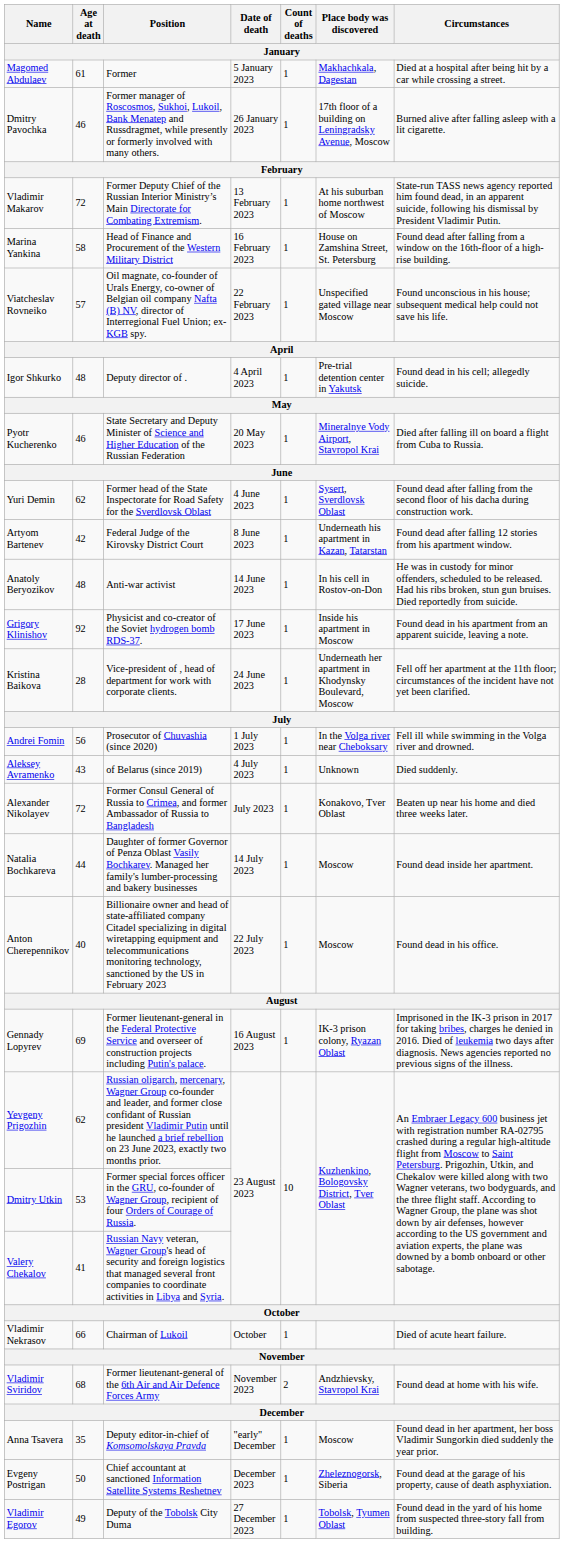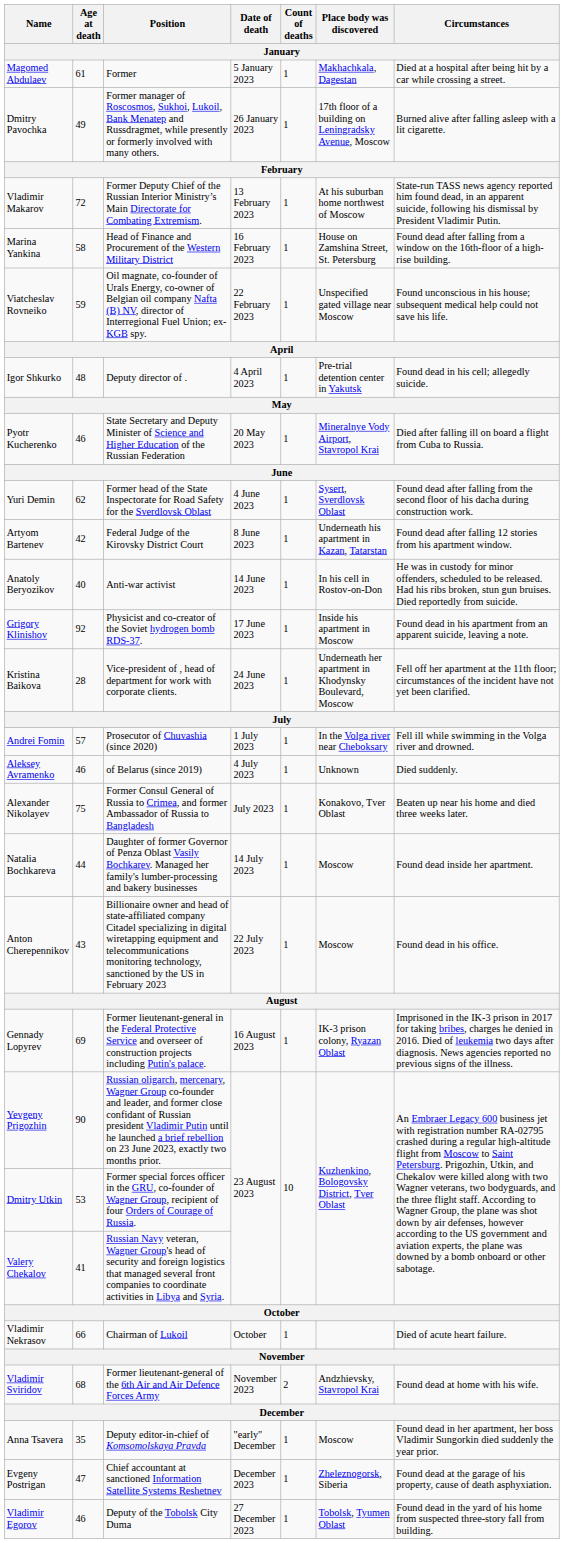 <table class="wikitable sortable">
 <tr>
 <th>Name</th>
 <th>Age at death</th>
 <th>Position</th>
 <th>Date of death</th>
 <th>Count of deaths</th>
 <th>Place body was discovered</th>
 <th>Circumstances</th>
 </tr>
 <tr>
 <th colspan="7">January</th>
 </tr>
 <tr>
 <td><a href='#'>Magomed Abdulaev</a></td>
 <td>61</td>
 <td>Former </td>
 <td>5 January 2023</td>
 <td>1</td>
 <td> <a href='#'>Makhachkala</a>, <a href='#'>Dagestan</a></td>
 <td>Died at a hospital after being hit by a car while crossing a street.</td>
 </tr>
 <tr>
 <td>Dmitry Pavochka</td>
-<td>46</td>
+<td>49</td>
 <td>Former manager of <a href='#'>Roscosmos</a>, <a href='#'>Sukhoi</a>, <a href='#'>Lukoil</a>, <a href='#'>Bank Menatep</a> and Russdragmet, while presently or formerly involved with many others.</td>
 <td>26 January 2023</td>
 <td>1</td>
 <td> 17th floor of a building on <a href='#'>Leningradsky Avenue</a>, Moscow</td>
 <td>Burned alive after falling asleep with a lit cigarette.</td>
 </tr>
 <tr>
 <th colspan="7">February</th>
 </tr>
 <tr>
 <td>Vladimir Makarov</td>
 <td>72</td>
 <td>Former Deputy Chief of the Russian Interior Ministry’s Main <a href='#'>Directorate for Combating Extremism</a>.</td>
 <td>13 February 2023</td>
 <td>1</td>
 <td> At his suburban home northwest of Moscow</td>
 <td>State-run TASS news agency reported him found dead, in an apparent suicide, following his dismissal by President Vladimir Putin.</td>
 </tr>
 <tr>
 <td>Marina Yankina</td>
 <td>58</td>
 <td>Head of Finance and Procurement of the <a href='#'>Western Military District</a></td>
 <td>16 February 2023</td>
 <td>1</td>
 <td> House on Zamshina Street, St. Petersburg</td>
 <td>Found dead after falling from a window on the 16th-floor of a high-rise building.</td>
 </tr>
 <tr>
 <td>Viatcheslav Rovneiko</td>
-<td>57</td>
+<td>59</td>
 <td>Oil magnate, co-founder of Urals Energy, co-owner of Belgian oil company <a href='#'>Nafta (B) NV</a>, director of Interregional Fuel Union; ex-<a href='#'>KGB</a> spy.</td>
 <td>22 February 2023</td>
 <td>1</td>
 <td> Unspecified gated village near Moscow</td>
 <td>Found unconscious in his house; subsequent medical help could not save his life.</td>
 </tr>
 <tr>
 <th colspan="7">April</th>
 </tr>
 <tr>
 <td>Igor Shkurko</td>
 <td>48</td>
 <td>Deputy director of .</td>
 <td>4 April 2023</td>
 <td>1</td>
 <td> Pre-trial detention center in <a href='#'>Yakutsk</a></td>
 <td>Found dead in his cell; allegedly suicide.</td>
 </tr>
 <tr>
 <th colspan="7">May</th>
 </tr>
 <tr>
 <td>Pyotr Kucherenko</td>
 <td>46</td>
 <td>State Secretary and Deputy Minister of <a href='#'>Science and Higher Education</a> of the Russian Federation</td>
 <td>20 May 2023</td>
 <td>1</td>
 <td> <a href='#'>Mineralnye Vody Airport</a>, <a href='#'>Stavropol Krai</a></td>
 <td>Died after falling ill on board a flight from Cuba to Russia.</td>
 </tr>
 <tr>
 <th colspan="7">June</th>
 </tr>
 <tr>
 <td>Yuri Demin</td>
 <td>62</td>
 <td>Former head of the State Inspectorate for Road Safety for the <a href='#'>Sverdlovsk Oblast</a></td>
 <td>4 June 2023</td>
 <td>1</td>
 <td> <a href='#'>Sysert</a>, <a href='#'>Sverdlovsk Oblast</a></td>
 <td>Found dead after falling from the second floor of his dacha during construction work.</td>
 </tr>
 <tr>
 <td>Artyom Bartenev</td>
 <td>42</td>
 <td>Federal Judge of the Kirovsky District Court</td>
 <td>8 June 2023</td>
 <td>1</td>
 <td> Underneath his apartment in <a href='#'>Kazan</a>, <a href='#'>Tatarstan</a></td>
 <td>Found dead after falling 12 stories from his apartment window.</td>
 </tr>
 <tr>
 <td>Anatoly Beryozikov</td>
-<td>48</td>
+<td>40</td>
 <td>Anti-war activist</td>
 <td>14 June 2023</td>
 <td>1</td>
 <td> In his cell in Rostov-on-Don</td>
 <td>He was in custody for minor offenders, scheduled to be released. Had his ribs broken, stun gun bruises. Died reportedly from suicide.</td>
 </tr>
 <tr>
 <td><a href='#'>Grigory Klinishov</a></td>
 <td>92</td>
 <td>Physicist and co-creator of the Soviet <a href='#'>hydrogen bomb</a> <a href='#'>RDS-37</a>.</td>
 <td>17 June 2023</td>
 <td>1</td>
 <td> Inside his apartment in Moscow</td>
 <td>Found dead in his apartment from an apparent suicide, leaving a note.</td>
 </tr>
 <tr>
 <td>Kristina Baikova</td>
 <td>28</td>
 <td>Vice-president of , head of department for work with corporate clients.</td>
 <td>24 June 2023</td>
 <td>1</td>
 <td> Underneath her apartment in Khodynsky Boulevard, Moscow</td>
 <td>Fell off her apartment at the 11th floor; circumstances of the incident have not yet been clarified.</td>
 </tr>
 <tr>
 <th colspan="7">July</th>
 </tr>
 <tr>
 <td><a href='#'>Andrei Fomin</a></td>
-<td>56</td>
+<td>57</td>
 <td>Prosecutor of <a href='#'>Chuvashia</a> (since 2020)</td>
 <td>1 July 2023</td>
 <td>1</td>
 <td> In the <a href='#'>Volga river</a> near <a href='#'>Cheboksary</a></td>
 <td>Fell ill while swimming in the Volga river and drowned.</td>
 </tr>
 <tr>
 <td><a href='#'>Aleksey Avramenko</a></td>
-<td>43</td>
+<td>46</td>
 <td> of Belarus (since 2019)</td>
 <td>4 July 2023</td>
 <td>1</td>
 <td>Unknown</td>
 <td>Died suddenly.</td>
 </tr>
 <tr>
 <td>Alexander Nikolayev</td>
-<td>72</td>
+<td>75</td>
 <td>Former Consul General of Russia to <a href='#'>Crimea</a>, and former Ambassador of Russia to <a href='#'>Bangladesh</a></td>
 <td>July 2023</td>
 <td>1</td>
 <td> Konakovo, Tver Oblast</td>
 <td>Beaten up near his home and died three weeks later.</td>
 </tr>
 <tr>
 <td>Natalia Bochkareva</td>
 <td>44</td>
 <td>Daughter of former Governor of Penza Oblast <a href='#'>Vasily Bochkarev</a>. Managed her family's lumber-processing and bakery businesses</td>
 <td>14 July 2023</td>
 <td>1</td>
 <td> Moscow</td>
 <td>Found dead inside her apartment.</td>
 </tr>
 <tr>
 <td>Anton Cherepennikov</td>
-<td>40</td>
+<td>43</td>
 <td>Billionaire owner and head of state-affiliated company Citadel specializing in digital wiretapping equipment and telecommunications monitoring technology, sanctioned by the US in February 2023</td>
 <td>22 July 2023</td>
 <td>1</td>
 <td> Moscow</td>
 <td>Found dead in his office.</td>
 </tr>
 <tr>
 <th colspan="7">August</th>
 </tr>
 <tr>
 <td>Gennady Lopyrev</td>
 <td>69</td>
 <td>Former lieutenant-general in the <a href='#'>Federal Protective Service</a> and overseer of construction projects including <a href='#'>Putin's palace</a>.</td>
 <td>16 August 2023</td>
 <td>1</td>
 <td> IK-3 prison colony, <a href='#'>Ryazan Oblast</a></td>
 <td>Imprisoned in the IK-3 prison in 2017 for taking <a href='#'>bribes</a>, charges he denied in 2016. Died of <a href='#'>leukemia</a> two days after diagnosis. News agencies reported no previous signs of the illness.</td>
 </tr>
 <tr>
 <td><a href='#'>Yevgeny Prigozhin</a></td>
-<td>62</td>
+<td>90</td>
 <td><a href='#'>Russian oligarch</a>, <a href='#'>mercenary</a>, <a href='#'>Wagner Group</a> co-founder and leader, and former close confidant of Russian president <a href='#'>Vladimir Putin</a> until he launched <a href='#'>a brief rebellion</a> on 23 June 2023, exactly two months prior.</td>
 <td rowspan="3">23 August 2023</td>
 <td rowspan="3">10</td>
 <td rowspan="3"> <a href='#'>Kuzhenkino</a>, <a href='#'>Bologovsky District</a>, <a href='#'>Tver Oblast</a></td>
 <td rowspan="3"><br>An <a href='#'>Embraer Legacy 600</a> business jet with registration number RA-02795 crashed during a regular high-altitude flight from <a href='#'>Moscow</a> to <a href='#'>Saint Petersburg</a>. Prigozhin, Utkin, and Chekalov were killed along with two Wagner veterans, two bodyguards, and the three flight staff. According to Wagner Group, the plane was shot down by air defenses, however according to the US government and aviation experts, the plane was downed by a bomb onboard or other sabotage.</td>
 </tr>
 <tr>
 <td><a href='#'>Dmitry Utkin</a></td>
 <td>53</td>
 <td>Former special forces officer in the <a href='#'>GRU</a>, co-founder of <a href='#'>Wagner Group</a>, recipient of four <a href='#'>Orders of Courage of Russia</a>.</td>
 </tr>
 <tr>
 <td><a href='#'>Valery Chekalov</a></td>
 <td>41</td>
 <td><a href='#'>Russian Navy</a> veteran, <a href='#'>Wagner Group</a>'s head of security and foreign logistics that managed several front companies to coordinate  activities in <a href='#'>Libya</a> and <a href='#'>Syria</a>.</td>
 </tr>
 <tr>
 <th colspan="8">October</th>
 </tr>
 <tr>
 <td>Vladimir Nekrasov</td>
 <td>66</td>
 <td>Chairman of <a href='#'>Lukoil</a></td>
 <td>October</td>
 <td>1</td>
 <td></td>
 <td>Died of acute heart failure.</td>
 </tr>
 <tr>
 <th colspan="8">November</th>
 </tr>
 <tr>
 <td><a href='#'>Vladimir Sviridov</a></td>
 <td>68</td>
 <td>Former lieutenant-general of the <a href='#'>6th Air and Air Defence Forces Army</a></td>
 <td>November 2023</td>
 <td>2</td>
 <td> Andzhievsky, <a href='#'>Stavropol Krai</a></td>
 <td>Found dead at home with his wife.</td>
 </tr>
 <tr>
 <th colspan="8">December</th>
 </tr>
 <tr>
 <td>Anna Tsavera</td>
 <td>35</td>
 <td>Deputy editor-in-chief of <em><a href='#'>Komsomolskaya Pravda</a></em></td>
 <td>"early" December</td>
 <td>1</td>
 <td> Moscow</td>
 <td>Found dead in her apartment, her boss Vladimir Sungorkin died suddenly the year prior.</td>
 </tr>
 <tr>
 <td>Evgeny Postrigan</td>
-<td>50</td>
+<td>47</td>
 <td>Chief accountant at sanctioned <a href='#'>Information Satellite Systems Reshetnev</a></td>
 <td>December 2023</td>
 <td>1</td>
 <td>  <a href='#'>Zheleznogorsk</a>, Siberia</td>
 <td>Found dead at the garage of his property, cause of death asphyxiation.</td>
 </tr>
 <tr>
 <td><a href='#'>Vladimir Egorov</a></td>
-<td>49</td>
+<td>46</td>
 <td>Deputy of the <a href='#'>Tobolsk</a> City Duma</td>
 <td>27 December 2023</td>
 <td>1</td>
 <td><a href='#'>Tobolsk</a>, <a href='#'>Tyumen Oblast</a></td>
 <td>Found dead in the yard of his home from suspected three-story fall from building.</td>
 </tr>
 </table>
